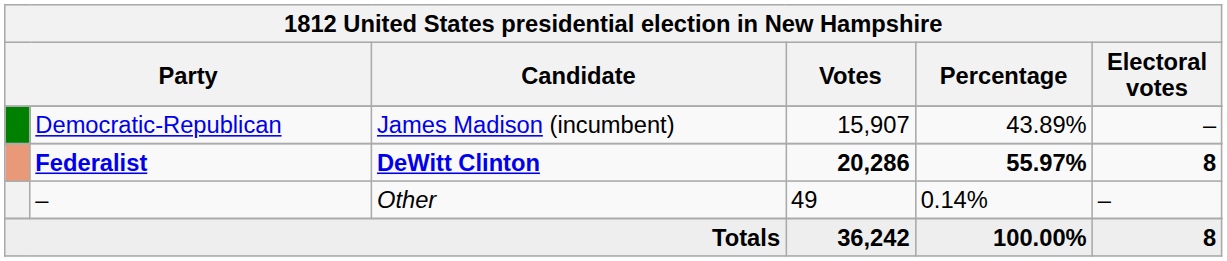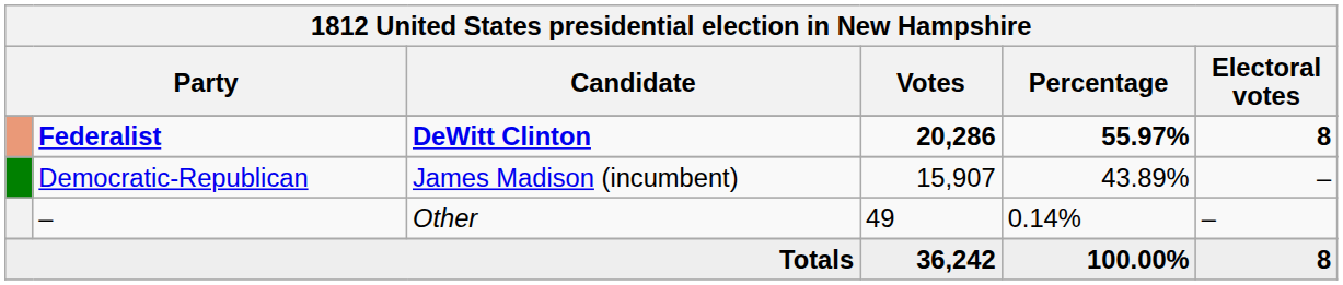 <table class="wikitable" style="font-size: 95%;">
 <tr>
 <th colspan="6">1812 United States presidential election in New Hampshire</th>
 </tr>
 <tr>
 <th colspan="2" style="width: 15em">Party</th>
 <th style="width: 17em">Candidate</th>
 <th style="width: 5em">Votes</th>
 <th style="width: 7em">Percentage</th>
 <th style="width: 5em">Electoral votes</th>
 </tr>
 <tr>
 </tr>
 <tr>
+<th style="background-color:#EA9978; width: 3px"></th>
+<td style="width: 130px"><strong><a href='#'>Federalist</a></strong></td>
+<td><strong><a href='#'>DeWitt Clinton</a></strong></td>
+<td align="right"><strong>20,286</strong></td>
+<td align="right"><strong>55.97%</strong></td>
+<td align="right"><strong>8</strong></td>
+</tr>
+<tr>
+</tr>
+<tr>
 <th style="background-color:#008000; width: 3px"></th>
 <td style="width: 130px"><a href='#'>Democratic-Republican</a></td>
 <td><a href='#'>James Madison</a> (incumbent)</td>
 <td align="right">15,907</td>
 <td align="right">43.89%</td>
 <td align="right">–</td>
-</tr>
-<tr>
-</tr>
-<tr>
-<th style="background-color:#EA9978; width: 3px"></th>
-<td style="width: 130px"><strong><a href='#'>Federalist</a></strong></td>
-<td><strong><a href='#'>DeWitt Clinton</a></strong></td>
-<td align="right"><strong>20,286</strong></td>
-<td align="right"><strong>55.97%</strong></td>
-<td align="right"><strong>8</strong></td>
 </tr>
 <tr>
 <th></th>
 <td>–</td>
 <td><em>Other</em></td>
 <td>49</td>
 <td>0.14%</td>
 <td>–</td>
 </tr>
 <tr>
 </tr>
 <tr bgcolor="#EEEEEE">
 <td colspan="3" align="right"><strong>Totals</strong></td>
 <td align="right"><strong>36,242</strong></td>
 <td align="right"><strong>100.00%</strong></td>
 <td align="right"><strong>8</strong></td>
 </tr>
 </table>
